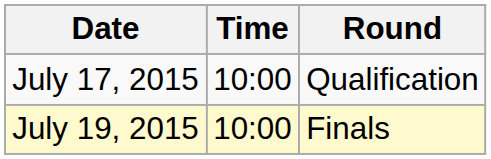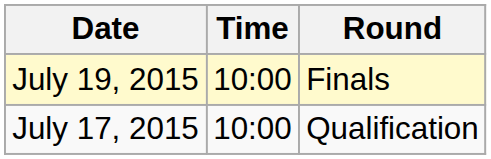 <table class="wikitable">
 <tr>
 <th>Date</th>
 <th>Time</th>
 <th>Round</th>
 </tr>
+<tr bgcolor=lemonchiffon>
+<td>July 19, 2015</td>
+<td>10:00</td>
+<td>Finals</td>
+</tr>
 <tr>
 <td>July 17, 2015</td>
 <td>10:00</td>
 <td>Qualification</td>
 </tr>
-<tr bgcolor=lemonchiffon>
-<td>July 19, 2015</td>
-<td>10:00</td>
-<td>Finals</td>
-</tr>
 </table>
